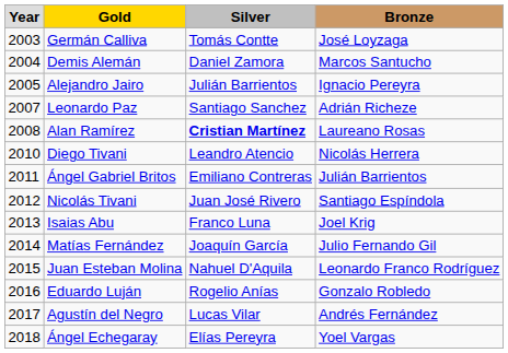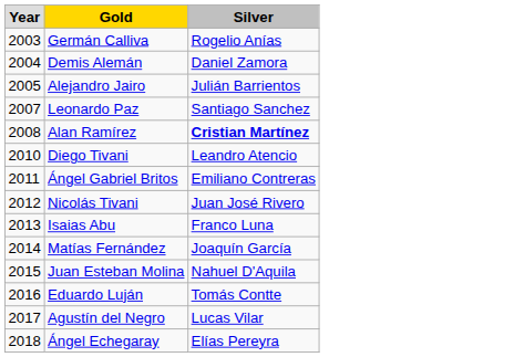 <table class="wikitable sortable alternance" style="font-size:95%">
 <tr>
 <td style="background:#DDDDDD; font-weight:bold; text-align:center;">Year</td>
 <td style="background:gold; font-weight:bold; text-align:center;">Gold</td>
 <td style="background:silver; font-weight:bold; text-align:center;">Silver</td>
-<td style="background:#cc9966; font-weight:bold; text-align:center;">Bronze</td>
 </tr>
 <tr>
 <td>2003</td>
 <td><a href='#'>Germán Calliva</a></td>
-<td><a href='#'>Tomás Contte</a></td>
-<td><a href='#'>José Loyzaga</a></td>
+<td><a href='#'>Rogelio Anías</a></td>
 </tr>
 <tr>
 <td>2004</td>
 <td><a href='#'>Demis Alemán</a></td>
 <td><a href='#'>Daniel Zamora</a></td>
-<td><a href='#'>Marcos Santucho</a></td>
 </tr>
 <tr>
 <td>2005</td>
 <td><a href='#'>Alejandro Jairo</a></td>
 <td><a href='#'>Julián Barrientos</a></td>
-<td><a href='#'>Ignacio Pereyra</a></td>
 </tr>
 <tr>
 <td>2007</td>
 <td><a href='#'>Leonardo Paz</a></td>
 <td><a href='#'>Santiago Sanchez</a></td>
-<td><a href='#'>Adrián Richeze</a></td>
 </tr>
 <tr>
 <td>2008</td>
 <td><a href='#'>Alan Ramírez</a></td>
 <td><strong><a href='#'>Cristian Martínez</a></strong></td>
-<td><a href='#'>Laureano Rosas</a></td>
 </tr>
 <tr>
 <td>2010</td>
 <td><a href='#'>Diego Tivani</a></td>
 <td><a href='#'>Leandro Atencio</a></td>
-<td><a href='#'>Nicolás Herrera</a></td>
 </tr>
 <tr>
 <td>2011</td>
 <td><a href='#'>Ángel Gabriel Britos</a></td>
 <td><a href='#'>Emiliano Contreras</a></td>
-<td><a href='#'>Julián Barrientos</a></td>
 </tr>
 <tr>
 <td>2012</td>
 <td><a href='#'>Nicolás Tivani</a></td>
 <td><a href='#'>Juan José Rivero</a></td>
-<td><a href='#'>Santiago Espíndola</a></td>
 </tr>
 <tr>
 <td>2013</td>
 <td><a href='#'>Isaias Abu</a></td>
 <td><a href='#'>Franco Luna</a></td>
-<td><a href='#'>Joel Krig</a></td>
 </tr>
 <tr>
 <td>2014</td>
 <td><a href='#'>Matías Fernández</a></td>
 <td><a href='#'>Joaquín García</a></td>
-<td><a href='#'>Julio Fernando Gil</a></td>
 </tr>
 <tr>
 <td>2015</td>
 <td><a href='#'>Juan Esteban Molina</a></td>
 <td><a href='#'>Nahuel D'Aquila</a></td>
-<td><a href='#'>Leonardo Franco Rodríguez</a></td>
 </tr>
 <tr>
 <td>2016</td>
 <td><a href='#'>Eduardo Luján</a></td>
-<td><a href='#'>Rogelio Anías</a></td>
-<td><a href='#'>Gonzalo Robledo</a></td>
+<td><a href='#'>Tomás Contte</a></td>
 </tr>
 <tr>
 <td>2017</td>
 <td><a href='#'>Agustín del Negro</a></td>
 <td><a href='#'>Lucas Vilar</a></td>
-<td><a href='#'>Andrés Fernández</a></td>
 </tr>
 <tr>
 <td>2018</td>
 <td><a href='#'>Ángel Echegaray</a></td>
 <td><a href='#'>Elías Pereyra</a></td>
-<td><a href='#'>Yoel Vargas</a></td>
 </tr>
 </table>
